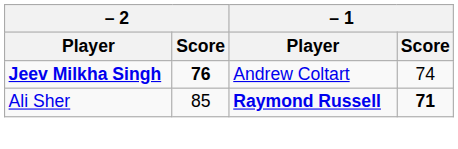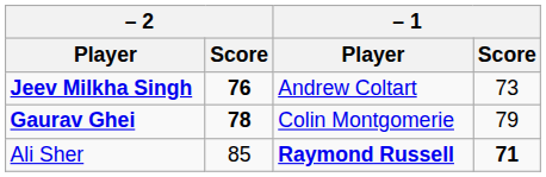 <table class=wikitable>
 <tr>
 <th colspan=2> – 2</th>
 <th colspan=2> – 1</th>
 </tr>
 <tr>
 <th width=145>Player</th>
 <th>Score</th>
 <th width=145>Player</th>
 <th>Score</th>
 </tr>
 <tr>
 <td><strong><a href='#'>Jeev Milkha Singh</a></strong></td>
 <td align=center><strong>76</strong></td>
 <td><a href='#'>Andrew Coltart</a></td>
-<td align=center>74</td>
+<td align=center>73</td>
+</tr>
+<tr>
+<td><strong><a href='#'>Gaurav Ghei</a></strong></td>
+<td align=center><strong>78</strong></td>
+<td><a href='#'>Colin Montgomerie</a></td>
+<td align=center>79</td>
 </tr>
 <tr>
 <td><a href='#'>Ali Sher</a></td>
 <td align=center>85</td>
 <td><strong><a href='#'>Raymond Russell</a></strong></td>
 <td align=center><strong>71</strong></td>
 </tr>
 </table>
